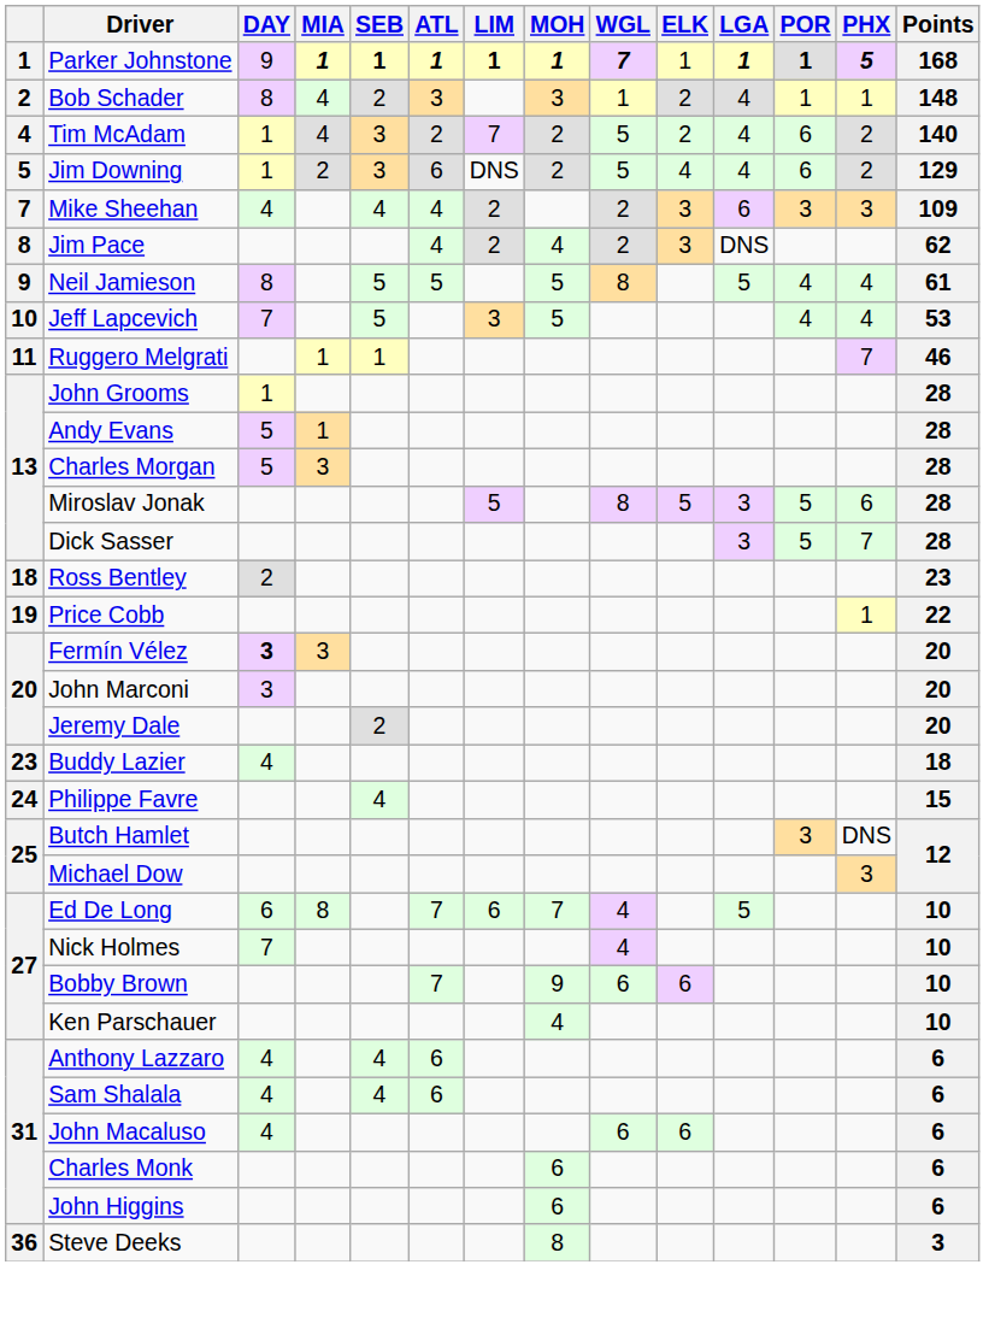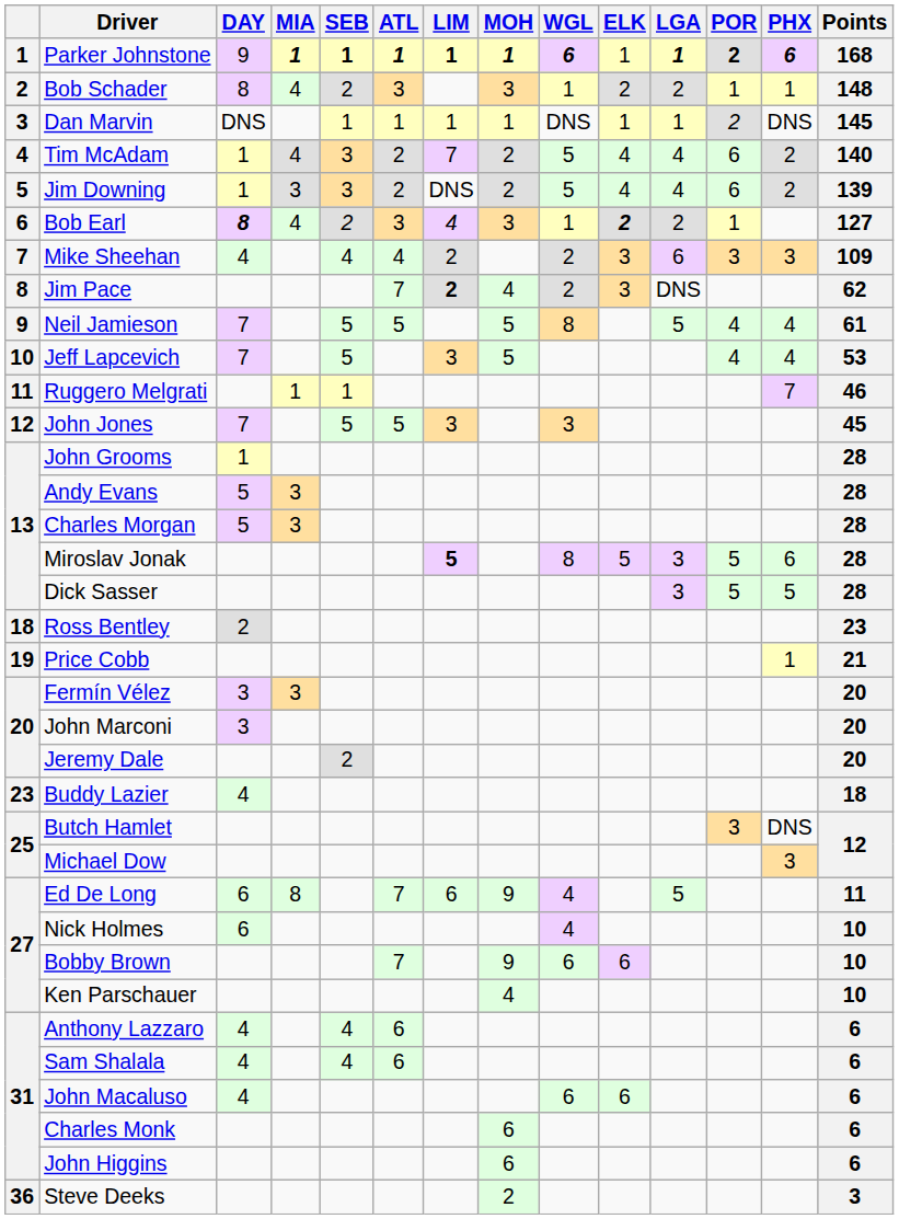 <table class="wikitable" style="font-size:85%; text-align:center">
 <tr>
 <th valign="middle"></th>
 <th valign="left">Driver</th>
 <th><a href='#'>DAY</a></th>
 <th><a href='#'>MIA</a></th>
 <th><a href='#'>SEB</a></th>
 <th><a href='#'>ATL</a></th>
 <th><a href='#'>LIM</a></th>
 <th><a href='#'>MOH</a></th>
 <th><a href='#'>WGL</a></th>
 <th><a href='#'>ELK</a></th>
 <th><a href='#'>LGA</a></th>
 <th><a href='#'>POR</a></th>
 <th><a href='#'>PHX</a></th>
 <th>Points</th>
 </tr>
 <tr>
 <th>1</th>
 <td align="left"> <a href='#'>Parker Johnstone</a></td>
 <td style="background:#efcfff;">9</td>
 <td style="background:#ffffbf;"><strong><em>1</em></strong></td>
 <td style="background:#ffffbf;"><strong>1</strong></td>
 <td style="background:#ffffbf;"><strong><em>1</em></strong></td>
 <td style="background:#ffffbf;"><strong>1</strong></td>
 <td style="background:#ffffbf;"><strong><em>1</em></strong></td>
-<td style="background:#efcfff;"><strong><em>7</em></strong></td>
+<td style="background:#efcfff;"><strong><em>6</em></strong></td>
 <td style="background:#ffffbf;">1</td>
 <td style="background:#ffffbf;"><strong><em>1</em></strong></td>
-<td style="background:#dfdfdf;"><strong>1</strong></td>
-<td style="background:#efcfff;"><strong><em>5</em></strong></td>
+<td style="background:#dfdfdf;"><strong>2</strong></td>
+<td style="background:#efcfff;"><strong><em>6</em></strong></td>
 <th>168</th>
 </tr>
 <tr>
 <th>2</th>
 <td align="left"> <a href='#'>Bob Schader</a></td>
 <td style="background:#efcfff;">8</td>
 <td style="background:#dfffdf;">4</td>
 <td style="background:#dfdfdf;">2</td>
 <td style="background:#ffdf9f;">3</td>
 <td></td>
 <td style="background:#ffdf9f;">3</td>
 <td style="background:#ffffbf;">1</td>
 <td style="background:#dfdfdf;">2</td>
-<td style="background:#dfdfdf;">4</td>
+<td style="background:#dfdfdf;">2</td>
 <td style="background:#ffffbf;">1</td>
 <td style="background:#ffffbf;">1</td>
 <th>148</th>
+</tr>
+<tr>
+<th>3</th>
+<td align="left"> <a href='#'>Dan Marvin</a></td>
+<td>DNS</td>
+<td></td>
+<td style="background:#ffffbf;">1</td>
+<td style="background:#ffffbf;">1</td>
+<td style="background:#ffffbf;">1</td>
+<td style="background:#ffffbf;">1</td>
+<td>DNS</td>
+<td style="background:#ffffbf;">1</td>
+<td style="background:#ffffbf;">1</td>
+<td style="background:#dfdfdf;"><em>2</em></td>
+<td>DNS</td>
+<th>145</th>
 </tr>
 <tr>
 <th>4</th>
 <td align="left"> <a href='#'>Tim McAdam</a></td>
 <td style="background:#ffffbf;">1</td>
 <td style="background:#dfdfdf;">4</td>
 <td style="background:#ffdf9f;">3</td>
 <td style="background:#dfdfdf;">2</td>
 <td style="background:#efcfff;">7</td>
 <td style="background:#dfdfdf;">2</td>
 <td style="background:#dfffdf;">5</td>
-<td style="background:#dfffdf;">2</td>
+<td style="background:#dfffdf;">4</td>
 <td style="background:#dfffdf;">4</td>
 <td style="background:#dfffdf;">6</td>
 <td style="background:#dfdfdf;">2</td>
 <th>140</th>
 </tr>
 <tr>
 <th>5</th>
 <td align="left"> <a href='#'>Jim Downing</a></td>
 <td style="background:#ffffbf;">1</td>
+<td style="background:#dfdfdf;">3</td>
+<td style="background:#ffdf9f;">3</td>
 <td style="background:#dfdfdf;">2</td>
-<td style="background:#ffdf9f;">3</td>
-<td style="background:#dfdfdf;">6</td>
 <td>DNS</td>
 <td style="background:#dfdfdf;">2</td>
 <td style="background:#dfffdf;">5</td>
 <td style="background:#dfffdf;">4</td>
 <td style="background:#dfffdf;">4</td>
 <td style="background:#dfffdf;">6</td>
 <td style="background:#dfdfdf;">2</td>
-<th>129</th>
+<th>139</th>
+</tr>
+<tr>
+<th>6</th>
+<td align="left"> <a href='#'>Bob Earl</a></td>
+<td style="background:#efcfff;"><strong><em>8</em></strong></td>
+<td style="background:#dfffdf;">4</td>
+<td style="background:#dfdfdf;"><em>2</em></td>
+<td style="background:#ffdf9f;">3</td>
+<td style="background:#efcfff;"><em>4</em></td>
+<td style="background:#ffdf9f;">3</td>
+<td style="background:#ffffbf;">1</td>
+<td style="background:#dfdfdf;"><strong><em>2</em></strong></td>
+<td style="background:#dfdfdf;">2</td>
+<td style="background:#ffffbf;">1</td>
+<td></td>
+<th>127</th>
 </tr>
 <tr>
 <th>7</th>
 <td align="left"> <a href='#'>Mike Sheehan</a></td>
 <td style="background:#dfffdf;">4</td>
 <td></td>
 <td style="background:#dfffdf;">4</td>
 <td style="background:#dfffdf;">4</td>
 <td style="background:#dfdfdf;">2</td>
 <td></td>
 <td style="background:#dfdfdf;">2</td>
 <td style="background:#ffdf9f;">3</td>
 <td style="background:#efcfff;">6</td>
 <td style="background:#ffdf9f;">3</td>
 <td style="background:#ffdf9f;">3</td>
 <th>109</th>
 </tr>
 <tr>
 <th>8</th>
 <td align="left"> <a href='#'>Jim Pace</a></td>
 <td></td>
 <td></td>
 <td></td>
-<td style="background:#dfffdf;">4</td>
-<td style="background:#dfdfdf;">2</td>
+<td style="background:#dfffdf;">7</td>
+<td style="background:#dfdfdf;"><strong>2</strong></td>
 <td style="background:#dfffdf;">4</td>
 <td style="background:#dfdfdf;">2</td>
 <td style="background:#ffdf9f;">3</td>
 <td>DNS</td>
 <td></td>
 <td></td>
 <th>62</th>
 </tr>
 <tr>
 <th>9</th>
 <td align="left"> <a href='#'>Neil Jamieson</a></td>
-<td style="background:#efcfff;">8</td>
+<td style="background:#efcfff;">7</td>
 <td></td>
 <td style="background:#dfffdf;">5</td>
 <td style="background:#dfffdf;">5</td>
 <td></td>
 <td style="background:#dfffdf;">5</td>
 <td style="background:#ffdf9f;">8</td>
 <td></td>
 <td style="background:#dfffdf;">5</td>
 <td style="background:#dfffdf;">4</td>
 <td style="background:#dfffdf;">4</td>
 <th>61</th>
 </tr>
 <tr>
 <th>10</th>
 <td align="left"> <a href='#'>Jeff Lapcevich</a></td>
 <td style="background:#efcfff;">7</td>
 <td></td>
 <td style="background:#dfffdf;">5</td>
 <td></td>
 <td style="background:#ffdf9f;">3</td>
 <td style="background:#dfffdf;">5</td>
 <td></td>
 <td></td>
 <td></td>
 <td style="background:#dfffdf;">4</td>
 <td style="background:#dfffdf;">4</td>
 <th>53</th>
 </tr>
 <tr>
 <th>11</th>
 <td align="left"> <a href='#'>Ruggero Melgrati</a></td>
 <td></td>
 <td style="background:#ffffbf;">1</td>
 <td style="background:#ffffbf;">1</td>
 <td></td>
 <td></td>
 <td></td>
 <td></td>
 <td></td>
 <td></td>
 <td></td>
 <td style="background:#efcfff;">7</td>
 <th>46</th>
 </tr>
 <tr>
+<th>12</th>
+<td align="left"> <a href='#'>John Jones</a></td>
+<td style="background:#efcfff;">7</td>
+<td></td>
+<td style="background:#dfffdf;">5</td>
+<td style="background:#dfffdf;">5</td>
+<td style="background:#ffdf9f;">3</td>
+<td></td>
+<td style="background:#ffdf9f;">3</td>
+<td></td>
+<td></td>
+<td></td>
+<td></td>
+<th>45</th>
+</tr>
+<tr>
 <th rowspan="5">13</th>
 <td align="left"> <a href='#'>John Grooms</a></td>
 <td style="background:#ffffbf;">1</td>
 <td></td>
 <td></td>
 <td></td>
 <td></td>
 <td></td>
 <td></td>
 <td></td>
 <td></td>
 <td></td>
 <td></td>
 <th>28</th>
 </tr>
 <tr>
 <td align="left"> <a href='#'>Andy Evans</a></td>
 <td style="background:#efcfff;">5</td>
-<td style="background:#ffdf9f;">1</td>
+<td style="background:#ffdf9f;">3</td>
 <td></td>
 <td></td>
 <td></td>
 <td></td>
 <td></td>
 <td></td>
 <td></td>
 <td></td>
 <td></td>
 <th>28</th>
 </tr>
 <tr>
 <td align="left"> <a href='#'>Charles Morgan</a></td>
 <td style="background:#efcfff;">5</td>
 <td style="background:#ffdf9f;">3</td>
 <td></td>
 <td></td>
 <td></td>
 <td></td>
 <td></td>
 <td></td>
 <td></td>
 <td></td>
 <td></td>
 <th>28</th>
 </tr>
 <tr>
 <td align="left"> Miroslav Jonak</td>
 <td></td>
 <td></td>
 <td></td>
 <td></td>
-<td style="background:#efcfff;">5</td>
+<td style="background:#efcfff;"><strong>5</strong></td>
 <td></td>
 <td style="background:#efcfff;">8</td>
 <td style="background:#efcfff;">5</td>
 <td style="background:#efcfff;">3</td>
 <td style="background:#dfffdf;">5</td>
 <td style="background:#dfffdf;">6</td>
 <th>28</th>
 </tr>
 <tr>
 <td align="left"> Dick Sasser</td>
 <td></td>
 <td></td>
 <td></td>
 <td></td>
 <td></td>
 <td></td>
 <td></td>
 <td></td>
 <td style="background:#efcfff;">3</td>
 <td style="background:#dfffdf;">5</td>
-<td style="background:#dfffdf;">7</td>
+<td style="background:#dfffdf;">5</td>
 <th>28</th>
 </tr>
 <tr>
 <th>18</th>
 <td align="left"> <a href='#'>Ross Bentley</a></td>
 <td style="background:#dfdfdf;">2</td>
 <td></td>
 <td></td>
 <td></td>
 <td></td>
 <td></td>
 <td></td>
 <td></td>
 <td></td>
 <td></td>
 <td></td>
 <th>23</th>
 </tr>
 <tr>
 <th>19</th>
 <td align="left"> <a href='#'>Price Cobb</a></td>
 <td></td>
 <td></td>
 <td></td>
 <td></td>
 <td></td>
 <td></td>
 <td></td>
 <td></td>
 <td></td>
 <td></td>
 <td style="background:#ffffbf;">1</td>
-<th>22</th>
+<th>21</th>
 </tr>
 <tr>
 <th rowspan="3">20</th>
 <td align="left"> <a href='#'>Fermín Vélez</a></td>
-<td style="background:#efcfff;"><strong>3</strong></td>
+<td style="background:#efcfff;">3</td>
 <td style="background:#ffdf9f;">3</td>
 <td></td>
 <td></td>
 <td></td>
 <td></td>
 <td></td>
 <td></td>
 <td></td>
 <td></td>
 <td></td>
 <th>20</th>
 </tr>
 <tr>
 <td align="left"> John Marconi</td>
 <td style="background:#efcfff;">3</td>
 <td></td>
 <td></td>
 <td></td>
 <td></td>
 <td></td>
 <td></td>
 <td></td>
 <td></td>
 <td></td>
 <td></td>
 <th>20</th>
 </tr>
 <tr>
 <td align="left"> <a href='#'>Jeremy Dale</a></td>
 <td></td>
 <td></td>
 <td style="background:#dfdfdf;">2</td>
 <td></td>
 <td></td>
 <td></td>
 <td></td>
 <td></td>
 <td></td>
 <td></td>
 <td></td>
 <th>20</th>
 </tr>
 <tr>
 <th>23</th>
 <td align="left"> <a href='#'>Buddy Lazier</a></td>
 <td style="background:#dfffdf;">4</td>
 <td></td>
 <td></td>
 <td></td>
 <td></td>
 <td></td>
 <td></td>
 <td></td>
 <td></td>
 <td></td>
 <td></td>
 <th>18</th>
 </tr>
 <tr>
-<th>24</th>
-<td align="left"> <a href='#'>Philippe Favre</a></td>
-<td></td>
-<td></td>
-<td style="background:#dfffdf;">4</td>
-<td></td>
-<td></td>
-<td></td>
-<td></td>
-<td></td>
-<td></td>
-<td></td>
-<td></td>
-<th>15</th>
-</tr>
-<tr>
 <th rowspan="2">25</th>
 <td align="left"> <a href='#'>Butch Hamlet</a></td>
 <td></td>
 <td></td>
 <td></td>
 <td></td>
 <td></td>
 <td></td>
 <td></td>
 <td></td>
 <td></td>
 <td style="background:#ffdf9f;">3</td>
 <td>DNS</td>
 <th rowspan="2">12</th>
 </tr>
 <tr>
 <td align="left"> <a href='#'>Michael Dow</a></td>
 <td></td>
 <td></td>
 <td></td>
 <td></td>
 <td></td>
 <td></td>
 <td></td>
 <td></td>
 <td></td>
 <td></td>
 <td style="background:#ffdf9f;">3</td>
 </tr>
 <tr>
 <th rowspan="4">27</th>
 <td align="left"> <a href='#'>Ed De Long</a></td>
 <td style="background:#dfffdf;">6</td>
 <td style="background:#dfffdf;">8</td>
 <td></td>
 <td style="background:#dfffdf;">7</td>
 <td style="background:#dfffdf;">6</td>
-<td style="background:#dfffdf;">7</td>
+<td style="background:#dfffdf;">9</td>
 <td style="background:#efcfff;">4</td>
 <td></td>
 <td style="background:#dfffdf;">5</td>
 <td></td>
 <td></td>
-<th>10</th>
+<th>11</th>
 </tr>
 <tr>
 <td align="left"> Nick Holmes</td>
-<td style="background:#dfffdf;">7</td>
+<td style="background:#dfffdf;">6</td>
 <td></td>
 <td></td>
 <td></td>
 <td></td>
 <td></td>
 <td style="background:#efcfff;">4</td>
 <td></td>
 <td></td>
 <td></td>
 <td></td>
 <th>10</th>
 </tr>
 <tr>
 <td align="left"> <a href='#'>Bobby Brown</a></td>
 <td></td>
 <td></td>
 <td></td>
 <td style="background:#dfffdf;">7</td>
 <td></td>
 <td style="background:#dfffdf;">9</td>
 <td style="background:#dfffdf;">6</td>
 <td style="background:#efcfff;">6</td>
 <td></td>
 <td></td>
 <td></td>
 <th>10</th>
 </tr>
 <tr>
 <td align="left"> Ken Parschauer</td>
 <td></td>
 <td></td>
 <td></td>
 <td></td>
 <td></td>
 <td style="background:#dfffdf;">4</td>
 <td></td>
 <td></td>
 <td></td>
 <td></td>
 <td></td>
 <th>10</th>
 </tr>
 <tr>
 <th rowspan="5">31</th>
 <td align="left"> <a href='#'>Anthony Lazzaro</a></td>
 <td style="background:#dfffdf;">4</td>
 <td></td>
 <td style="background:#dfffdf;">4</td>
 <td style="background:#dfffdf;">6</td>
 <td></td>
 <td></td>
 <td></td>
 <td></td>
 <td></td>
 <td></td>
 <td></td>
 <th>6</th>
 </tr>
 <tr>
 <td align="left"> <a href='#'>Sam Shalala</a></td>
 <td style="background:#dfffdf;">4</td>
 <td></td>
 <td style="background:#dfffdf;">4</td>
 <td style="background:#dfffdf;">6</td>
 <td></td>
 <td></td>
 <td></td>
 <td></td>
 <td></td>
 <td></td>
 <td></td>
 <th>6</th>
 </tr>
 <tr>
 <td align="left"> <a href='#'>John Macaluso</a></td>
 <td style="background:#dfffdf;">4</td>
 <td></td>
 <td></td>
 <td></td>
 <td></td>
 <td></td>
 <td style="background:#dfffdf;">6</td>
 <td style="background:#dfffdf;">6</td>
 <td></td>
 <td></td>
 <td></td>
 <th>6</th>
 </tr>
 <tr>
 <td align="left"> <a href='#'>Charles Monk</a></td>
 <td></td>
 <td></td>
 <td></td>
 <td></td>
 <td></td>
 <td style="background:#dfffdf;">6</td>
 <td></td>
 <td></td>
 <td></td>
 <td></td>
 <td></td>
 <th>6</th>
 </tr>
 <tr>
 <td align="left"> <a href='#'>John Higgins</a></td>
 <td></td>
 <td></td>
 <td></td>
 <td></td>
 <td></td>
 <td style="background:#dfffdf;">6</td>
 <td></td>
 <td></td>
 <td></td>
 <td></td>
 <td></td>
 <th>6</th>
 </tr>
 <tr>
 <th>36</th>
 <td align="left"> Steve Deeks</td>
 <td></td>
 <td></td>
 <td></td>
 <td></td>
 <td></td>
-<td style="background:#dfffdf;">8</td>
+<td style="background:#dfffdf;">2</td>
 <td></td>
 <td></td>
 <td></td>
 <td></td>
 <td></td>
 <th>3</th>
 </tr>
 </table>
